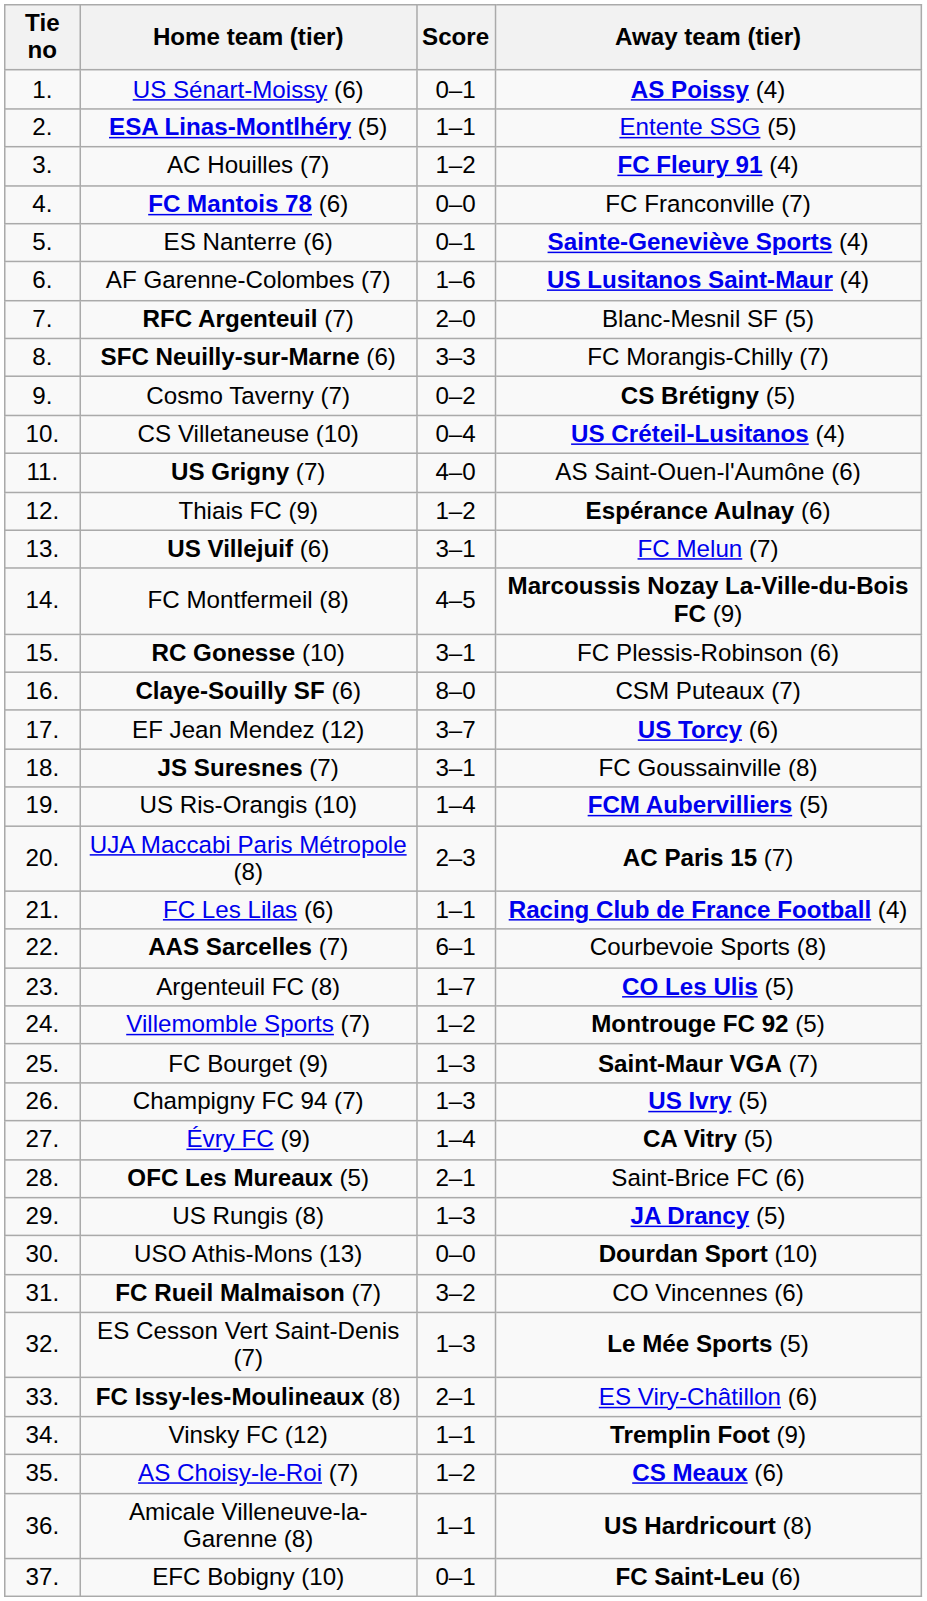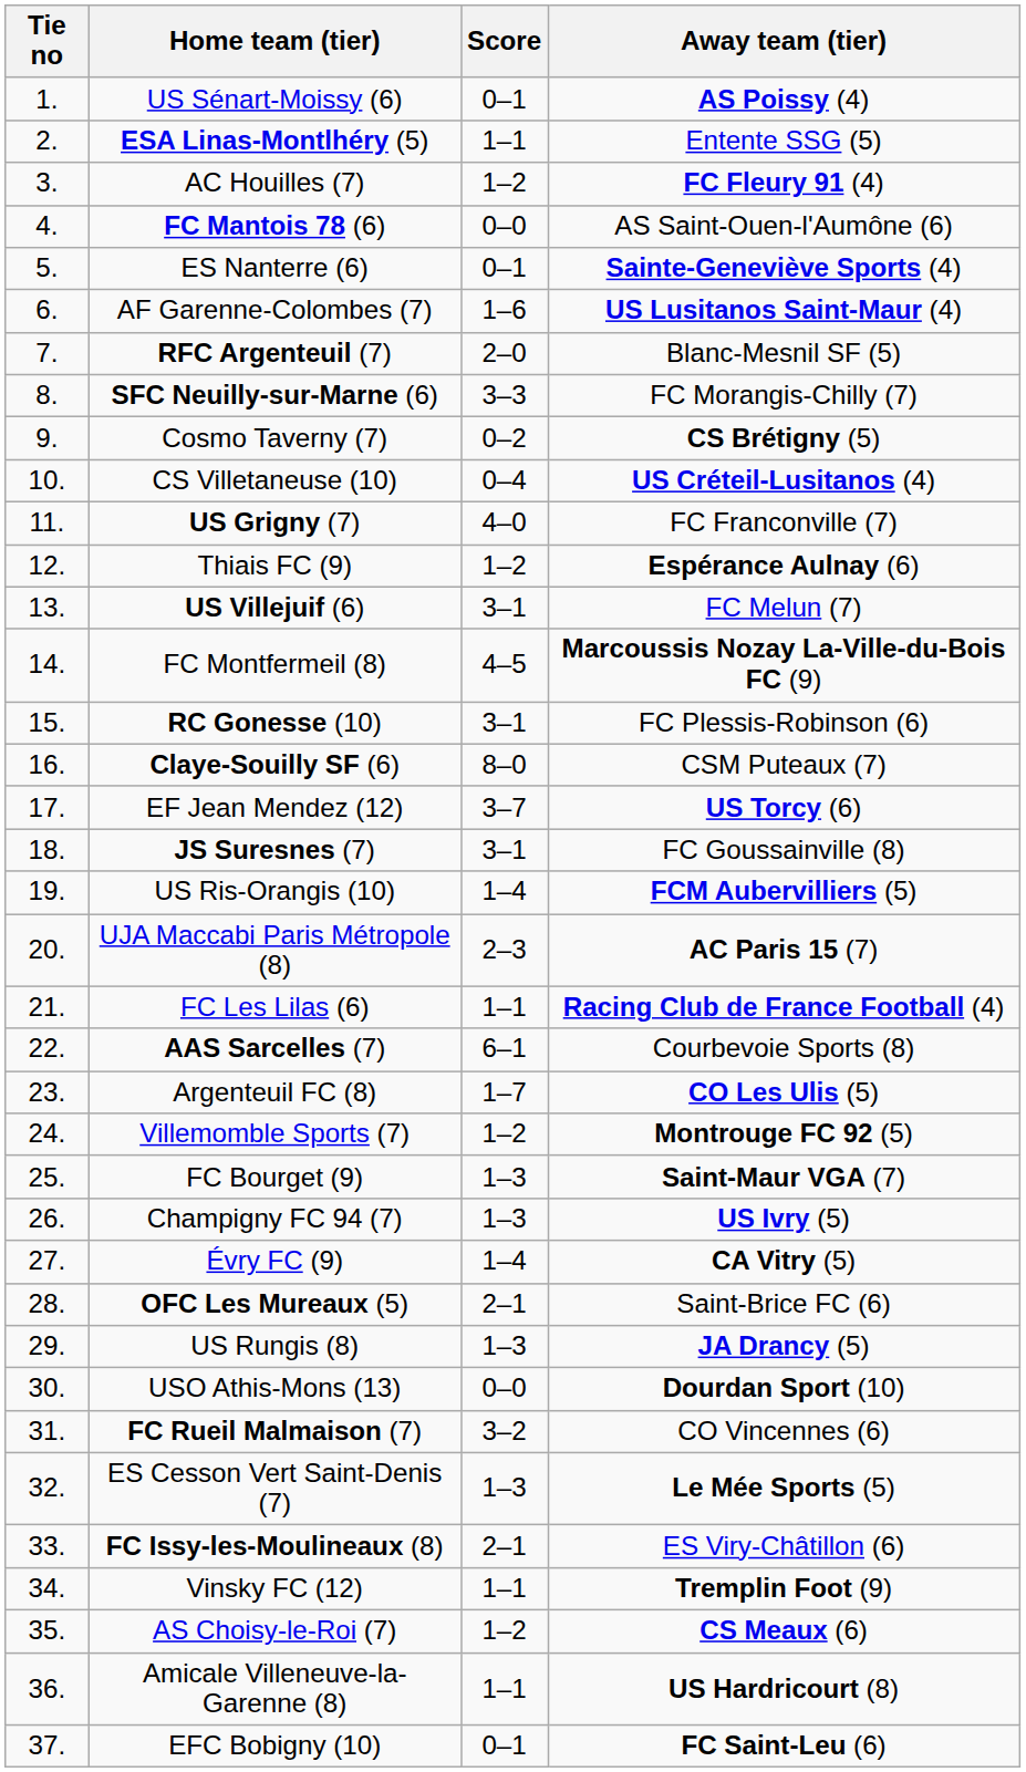 <table class="wikitable" style="text-align: center">
 <tr>
 <th>Tie no</th>
 <th>Home team (tier)</th>
 <th>Score</th>
 <th>Away team (tier)</th>
 </tr>
 <tr>
 <td>1.</td>
 <td><a href='#'>US Sénart-Moissy</a> (6)</td>
 <td>0–1</td>
 <td><strong><a href='#'>AS Poissy</a></strong> (4)</td>
 </tr>
 <tr>
 <td>2.</td>
 <td><strong><a href='#'>ESA Linas-Montlhéry</a></strong> (5)</td>
 <td>1–1 </td>
 <td><a href='#'>Entente SSG</a> (5)</td>
 </tr>
 <tr>
 <td>3.</td>
 <td>AC Houilles (7)</td>
 <td>1–2</td>
 <td><strong><a href='#'>FC Fleury 91</a></strong> (4)</td>
 </tr>
 <tr>
 <td>4.</td>
 <td><strong><a href='#'>FC Mantois 78</a></strong> (6)</td>
 <td>0–0 </td>
-<td>FC Franconville (7)</td>
+<td>AS Saint-Ouen-l'Aumône (6)</td>
 </tr>
 <tr>
 <td>5.</td>
 <td>ES Nanterre (6)</td>
 <td>0–1</td>
 <td><strong><a href='#'>Sainte-Geneviève Sports</a></strong> (4)</td>
 </tr>
 <tr>
 <td>6.</td>
 <td>AF Garenne-Colombes (7)</td>
 <td>1–6</td>
 <td><strong><a href='#'>US Lusitanos Saint-Maur</a></strong> (4)</td>
 </tr>
 <tr>
 <td>7.</td>
 <td><strong>RFC Argenteuil</strong> (7)</td>
 <td>2–0</td>
 <td>Blanc-Mesnil SF (5)</td>
 </tr>
 <tr>
 <td>8.</td>
 <td><strong>SFC Neuilly-sur-Marne</strong> (6)</td>
 <td>3–3 </td>
 <td>FC Morangis-Chilly (7)</td>
 </tr>
 <tr>
 <td>9.</td>
 <td>Cosmo Taverny (7)</td>
 <td>0–2</td>
 <td><strong>CS Brétigny</strong> (5)</td>
 </tr>
 <tr>
 <td>10.</td>
 <td>CS Villetaneuse (10)</td>
 <td>0–4</td>
 <td><strong><a href='#'>US Créteil-Lusitanos</a></strong> (4)</td>
 </tr>
 <tr>
 <td>11.</td>
 <td><strong>US Grigny</strong> (7)</td>
 <td>4–0</td>
-<td>AS Saint-Ouen-l'Aumône (6)</td>
+<td>FC Franconville (7)</td>
 </tr>
 <tr>
 <td>12.</td>
 <td>Thiais FC (9)</td>
 <td>1–2</td>
 <td><strong>Espérance Aulnay</strong> (6)</td>
 </tr>
 <tr>
 <td>13.</td>
 <td><strong>US Villejuif</strong> (6)</td>
 <td>3–1</td>
 <td><a href='#'>FC Melun</a> (7)</td>
 </tr>
 <tr>
 <td>14.</td>
 <td>FC Montfermeil (8)</td>
 <td>4–5</td>
 <td><strong>Marcoussis Nozay La-Ville-du-Bois FC</strong> (9)</td>
 </tr>
 <tr>
 <td>15.</td>
 <td><strong>RC Gonesse</strong> (10)</td>
 <td>3–1</td>
 <td>FC Plessis-Robinson (6)</td>
 </tr>
 <tr>
 <td>16.</td>
 <td><strong>Claye-Souilly SF</strong> (6)</td>
 <td>8–0</td>
 <td>CSM Puteaux (7)</td>
 </tr>
 <tr>
 <td>17.</td>
 <td>EF Jean Mendez (12)</td>
 <td>3–7</td>
 <td><strong><a href='#'>US Torcy</a></strong> (6)</td>
 </tr>
 <tr>
 <td>18.</td>
 <td><strong>JS Suresnes</strong> (7)</td>
 <td>3–1</td>
 <td>FC Goussainville (8)</td>
 </tr>
 <tr>
 <td>19.</td>
 <td>US Ris-Orangis (10)</td>
 <td>1–4</td>
 <td><strong><a href='#'>FCM Aubervilliers</a></strong> (5)</td>
 </tr>
 <tr>
 <td>20.</td>
 <td><a href='#'>UJA Maccabi Paris Métropole</a> (8)</td>
 <td>2–3</td>
 <td><strong>AC Paris 15</strong> (7)</td>
 </tr>
 <tr>
 <td>21.</td>
 <td><a href='#'>FC Les Lilas</a> (6)</td>
 <td>1–1 </td>
 <td><strong><a href='#'>Racing Club de France Football</a></strong> (4)</td>
 </tr>
 <tr>
 <td>22.</td>
 <td><strong>AAS Sarcelles</strong> (7)</td>
 <td>6–1</td>
 <td>Courbevoie Sports (8)</td>
 </tr>
 <tr>
 <td>23.</td>
 <td>Argenteuil FC (8)</td>
 <td>1–7</td>
 <td><strong><a href='#'>CO Les Ulis</a></strong> (5)</td>
 </tr>
 <tr>
 <td>24.</td>
 <td><a href='#'>Villemomble Sports</a> (7)</td>
 <td>1–2</td>
 <td><strong>Montrouge FC 92</strong> (5)</td>
 </tr>
 <tr>
 <td>25.</td>
 <td>FC Bourget (9)</td>
 <td>1–3</td>
 <td><strong>Saint-Maur VGA</strong> (7)</td>
 </tr>
 <tr>
 <td>26.</td>
 <td>Champigny FC 94 (7)</td>
 <td>1–3</td>
 <td><strong><a href='#'>US Ivry</a></strong> (5)</td>
 </tr>
 <tr>
 <td>27.</td>
 <td><a href='#'>Évry FC</a> (9)</td>
 <td>1–4</td>
 <td><strong>CA Vitry</strong> (5)</td>
 </tr>
 <tr>
 <td>28.</td>
 <td><strong>OFC Les Mureaux</strong> (5)</td>
 <td>2–1</td>
 <td>Saint-Brice FC (6)</td>
 </tr>
 <tr>
 <td>29.</td>
 <td>US Rungis (8)</td>
 <td>1–3</td>
 <td><strong><a href='#'>JA Drancy</a></strong> (5)</td>
 </tr>
 <tr>
 <td>30.</td>
 <td>USO Athis-Mons (13)</td>
 <td>0–0 </td>
 <td><strong>Dourdan Sport</strong> (10)</td>
 </tr>
 <tr>
 <td>31.</td>
 <td><strong>FC Rueil Malmaison</strong> (7)</td>
 <td>3–2</td>
 <td>CO Vincennes (6)</td>
 </tr>
 <tr>
 <td>32.</td>
 <td>ES Cesson Vert Saint-Denis (7)</td>
 <td>1–3</td>
 <td><strong>Le Mée Sports</strong> (5)</td>
 </tr>
 <tr>
 <td>33.</td>
 <td><strong>FC Issy-les-Moulineaux</strong> (8)</td>
 <td>2–1</td>
 <td><a href='#'>ES Viry-Châtillon</a> (6)</td>
 </tr>
 <tr>
 <td>34.</td>
 <td>Vinsky FC (12)</td>
 <td>1–1 </td>
 <td><strong>Tremplin Foot</strong> (9)</td>
 </tr>
 <tr>
 <td>35.</td>
 <td><a href='#'>AS Choisy-le-Roi</a> (7)</td>
 <td>1–2</td>
 <td><strong><a href='#'>CS Meaux</a></strong> (6)</td>
 </tr>
 <tr>
 <td>36.</td>
 <td>Amicale Villeneuve-la-Garenne (8)</td>
 <td>1–1 </td>
 <td><strong>US Hardricourt</strong> (8)</td>
 </tr>
 <tr>
 <td>37.</td>
 <td>EFC Bobigny (10)</td>
 <td>0–1</td>
 <td><strong>FC Saint-Leu</strong> (6)</td>
 </tr>
 </table>
